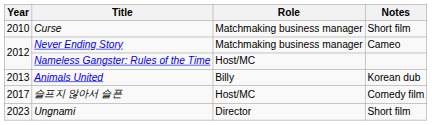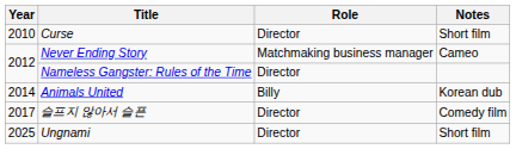 <table class="wikitable">
 <tr>
 <th>Year</th>
 <th>Title</th>
 <th>Role</th>
 <th>Notes</th>
 </tr>
 <tr>
 <td>2010</td>
 <td><em>Curse</em></td>
-<td>Matchmaking business manager</td>
+<td>Director</td>
 <td>Short film</td>
 </tr>
 <tr>
 <td rowspan="2">2012</td>
 <td><em><a href='#'>Never Ending Story</a></em></td>
 <td>Matchmaking business manager</td>
 <td>Cameo</td>
 </tr>
 <tr>
 <td><em><a href='#'>Nameless Gangster: Rules of the Time</a></em></td>
-<td>Host/MC</td>
+<td>Director</td>
 <td></td>
 </tr>
 <tr>
-<td>2013</td>
+<td>2014</td>
 <td><em><a href='#'>Animals United</a></em></td>
 <td>Billy</td>
 <td>Korean dub</td>
 </tr>
 <tr>
 <td>2017</td>
 <td><em>슬프지 않아서 슬픈</em></td>
-<td>Host/MC</td>
+<td>Director</td>
 <td>Comedy film</td>
 </tr>
 <tr>
-<td>2023</td>
+<td>2025</td>
 <td><em>Ungnami</em></td>
 <td>Director </td>
 <td>Short film</td>
 </tr>
 </table>
